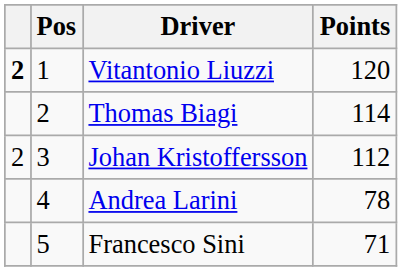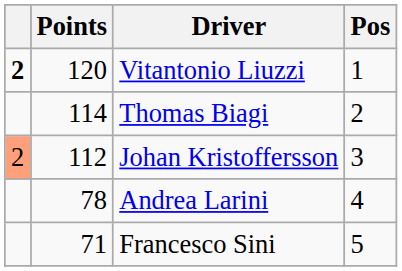 <table class="wikitable" style="font-size: 95%;">
 <tr>
 <th></th>
+<th>Points</th>
+<th>Driver</th>
 <th>Pos</th>
-<th>Driver</th>
-<th>Points</th>
 </tr>
 <tr>
 <td align="left"><strong> 2</strong></td>
+<td align="right">120</td>
+<td> <a href='#'>Vitantonio Liuzzi</a></td>
 <td>1</td>
-<td> <a href='#'>Vitantonio Liuzzi</a></td>
-<td align="right">120</td>
 </tr>
 <tr>
 <td align="left"></td>
+<td align="right">114</td>
+<td> <a href='#'>Thomas Biagi</a></td>
 <td>2</td>
-<td> <a href='#'>Thomas Biagi</a></td>
-<td align="right">114</td>
 </tr>
 <tr>
-<td align="left"> 2</td>
+<td align="left" style="background: lightsalmon;"> 2</td>
+<td align="right">112</td>
+<td> <a href='#'>Johan Kristoffersson</a></td>
 <td>3</td>
-<td> <a href='#'>Johan Kristoffersson</a></td>
-<td align="right">112</td>
 </tr>
 <tr>
 <td align="left"></td>
+<td align="right">78</td>
+<td> <a href='#'>Andrea Larini</a></td>
 <td>4</td>
-<td> <a href='#'>Andrea Larini</a></td>
-<td align="right">78</td>
 </tr>
 <tr>
 <td align="left"></td>
+<td align="right">71</td>
+<td> Francesco Sini</td>
 <td>5</td>
-<td> Francesco Sini</td>
-<td align="right">71</td>
 </tr>
 </table>
